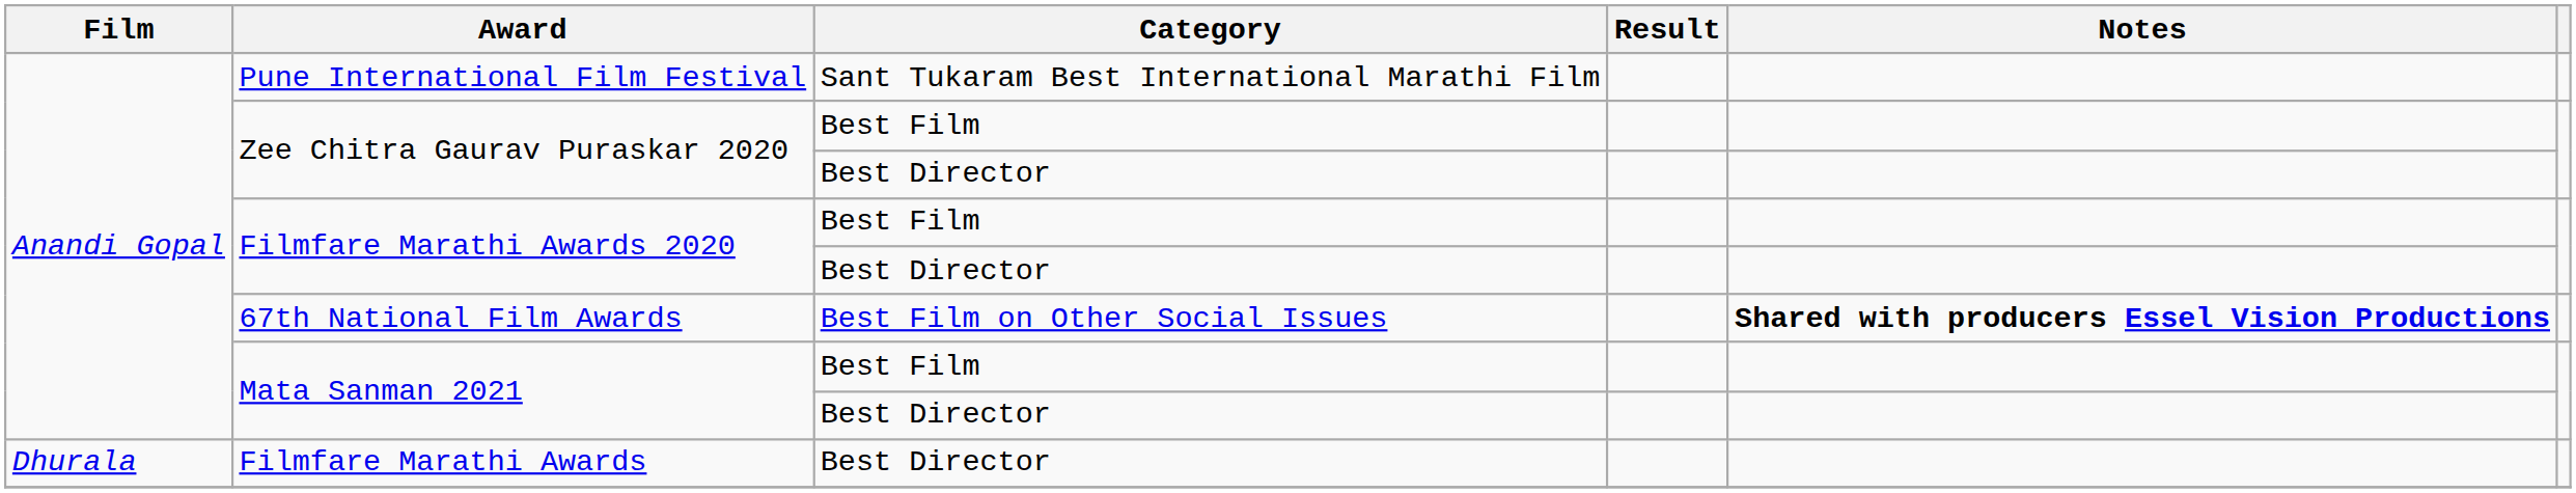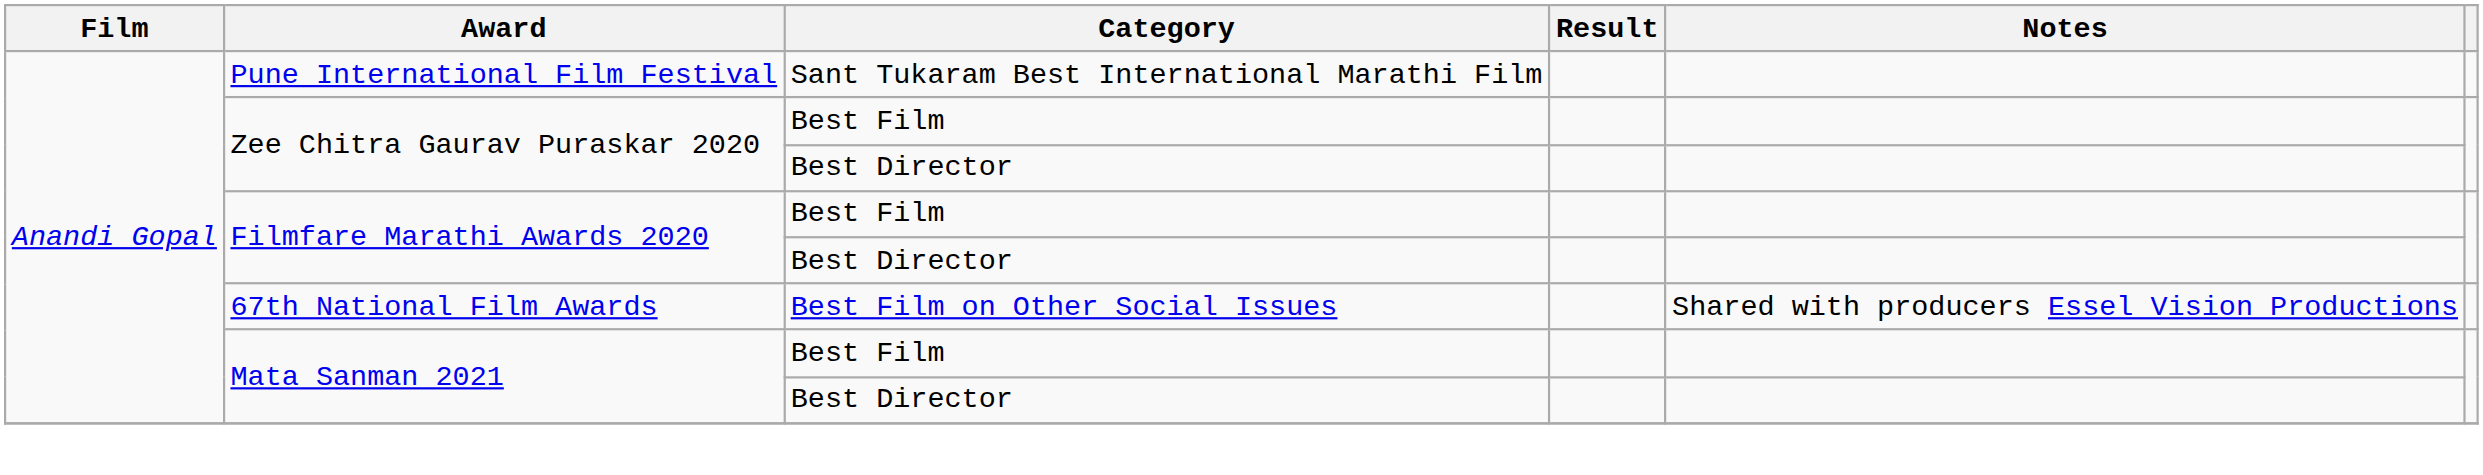 <table class="wikitable sortable ">
 <tr>
 <th>Film</th>
 <th>Award</th>
 <th>Category</th>
 <th>Result</th>
 <th>Notes</th>
 <th></th>
 </tr>
 <tr>
 <td rowspan="8"><em><a href='#'>Anandi Gopal</a></em></td>
 <td><a href='#'>Pune International Film Festival</a></td>
 <td>Sant Tukaram Best International Marathi Film</td>
 <td></td>
 <td></td>
 <td></td>
 </tr>
 <tr>
 <td rowspan="2">Zee Chitra Gaurav Puraskar 2020</td>
 <td>Best Film</td>
 <td></td>
 <td></td>
 <td rowspan="2"></td>
 </tr>
 <tr>
 <td>Best Director</td>
 <td></td>
 <td></td>
 </tr>
 <tr>
 <td rowspan="2"><a href='#'>Filmfare Marathi Awards 2020</a></td>
 <td>Best Film</td>
 <td></td>
 <td></td>
 <td rowspan="2"></td>
 </tr>
 <tr>
 <td>Best Director</td>
 <td></td>
 <td></td>
 </tr>
 <tr>
 <td><a href='#'>67th National Film Awards</a></td>
 <td><a href='#'> Best Film on Other Social Issues</a></td>
 <td></td>
-<td><strong>Shared with producers <a href='#'>Essel Vision Productions</a></strong></td>
+<td>Shared with producers <a href='#'>Essel Vision Productions</a></td>
 <td></td>
 </tr>
 <tr>
 <td rowspan="2"><a href='#'>Mata Sanman 2021</a></td>
 <td>Best Film</td>
 <td></td>
 <td></td>
 <td rowspan="2"></td>
 </tr>
 <tr>
 <td>Best Director</td>
 <td></td>
 <td></td>
 </tr>
 <tr>
-<td><em><a href='#'>Dhurala</a></em></td>
-<td><a href='#'>Filmfare Marathi Awards</a></td>
-<td>Best Director</td>
-<td></td>
-<td></td>
-<td></td>
-</tr>
-<tr>
 </tr>
 </table>
